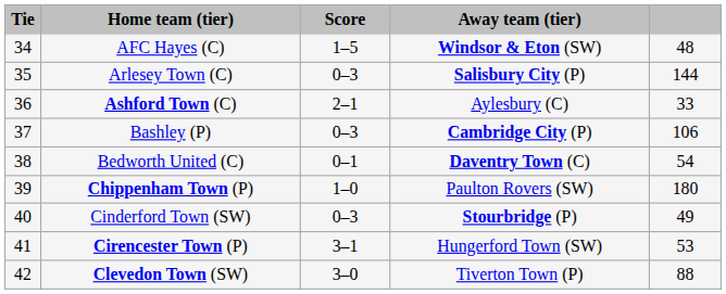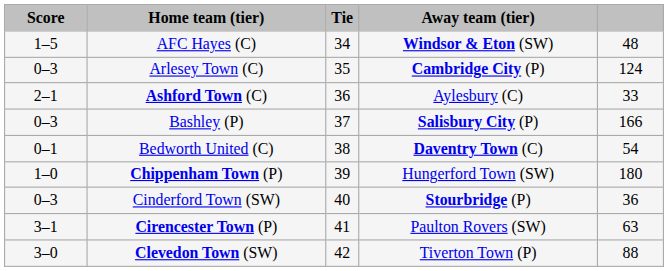 <table class="wikitable" style="width: 600px; background:WhiteSmoke; text-align:center; font-size:90%">
 <tr>
+<td scope="col" style="width: 12.50%; background:silver;"><strong>Score</strong></td>
+<td scope="col" style="width: 36.25%; background:silver;"><strong>Home team (tier)</strong></td>
 <td scope="col" style="width:  5.00%; background:silver;"><strong>Tie</strong></td>
-<td scope="col" style="width: 36.25%; background:silver;"><strong>Home team (tier)</strong></td>
-<td scope="col" style="width: 12.50%; background:silver;"><strong>Score</strong></td>
 <td scope="col" style="width: 36.25%; background:silver;"><strong>Away team (tier)</strong></td>
 <td scope="col" style="width: 10.00%; background:silver;"><strong></strong></td>
 </tr>
 <tr>
+<td>1–5</td>
+<td><a href='#'>AFC Hayes</a> (C)</td>
 <td>34</td>
-<td><a href='#'>AFC Hayes</a> (C)</td>
-<td>1–5</td>
 <td><strong><a href='#'>Windsor & Eton</a></strong> (SW)</td>
 <td>48</td>
 </tr>
 <tr>
+<td>0–3</td>
+<td><a href='#'>Arlesey Town</a> (C)</td>
 <td>35</td>
-<td><a href='#'>Arlesey Town</a> (C)</td>
-<td>0–3</td>
-<td><strong><a href='#'>Salisbury City</a></strong> (P)</td>
-<td>144</td>
+<td><strong><a href='#'>Cambridge City</a></strong> (P)</td>
+<td>124</td>
 </tr>
 <tr>
+<td>2–1</td>
+<td><strong><a href='#'>Ashford Town</a></strong> (C)</td>
 <td>36</td>
-<td><strong><a href='#'>Ashford Town</a></strong> (C)</td>
-<td>2–1</td>
 <td><a href='#'>Aylesbury</a> (C)</td>
 <td>33</td>
 </tr>
 <tr>
+<td>0–3</td>
+<td><a href='#'>Bashley</a> (P)</td>
 <td>37</td>
-<td><a href='#'>Bashley</a> (P)</td>
-<td>0–3</td>
-<td><strong><a href='#'>Cambridge City</a></strong> (P)</td>
-<td>106</td>
+<td><strong><a href='#'>Salisbury City</a></strong> (P)</td>
+<td>166</td>
 </tr>
 <tr>
+<td>0–1</td>
+<td><a href='#'>Bedworth United</a> (C)</td>
 <td>38</td>
-<td><a href='#'>Bedworth United</a> (C)</td>
-<td>0–1</td>
 <td><strong><a href='#'>Daventry Town</a></strong> (C)</td>
 <td>54</td>
 </tr>
 <tr>
+<td>1–0</td>
+<td><strong><a href='#'>Chippenham Town</a></strong> (P)</td>
 <td>39</td>
-<td><strong><a href='#'>Chippenham Town</a></strong> (P)</td>
-<td>1–0</td>
-<td><a href='#'>Paulton Rovers</a> (SW)</td>
+<td><a href='#'>Hungerford Town</a> (SW)</td>
 <td>180</td>
 </tr>
 <tr>
+<td>0–3</td>
+<td><a href='#'>Cinderford Town</a> (SW)</td>
 <td>40</td>
-<td><a href='#'>Cinderford Town</a> (SW)</td>
-<td>0–3</td>
 <td><strong><a href='#'>Stourbridge</a></strong> (P)</td>
-<td>49</td>
+<td>36</td>
 </tr>
 <tr>
+<td>3–1</td>
+<td><strong><a href='#'>Cirencester Town</a></strong> (P)</td>
 <td>41</td>
-<td><strong><a href='#'>Cirencester Town</a></strong> (P)</td>
-<td>3–1</td>
-<td><a href='#'>Hungerford Town</a> (SW)</td>
-<td>53</td>
+<td><a href='#'>Paulton Rovers</a> (SW)</td>
+<td>63</td>
 </tr>
 <tr>
+<td>3–0</td>
+<td><strong><a href='#'>Clevedon Town</a></strong> (SW)</td>
 <td>42</td>
-<td><strong><a href='#'>Clevedon Town</a></strong> (SW)</td>
-<td>3–0</td>
 <td><a href='#'>Tiverton Town</a> (P)</td>
 <td>88</td>
 </tr>
 </table>
